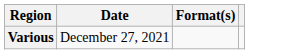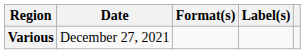 <table class="wikitable plainrowheaders">
 <tr>
 <th scope="col">Region</th>
 <th scope="col">Date</th>
 <th scope="col">Format(s)</th>
+<th scope="col">Label(s)</th>
 <th scope="col"></th>
 </tr>
 <tr>
 <th scope="row">Various</th>
 <td>December 27, 2021</td>
 <td></td>
+<td></td>
 <td style="text-align:center"></td>
 </tr>
 </table>
